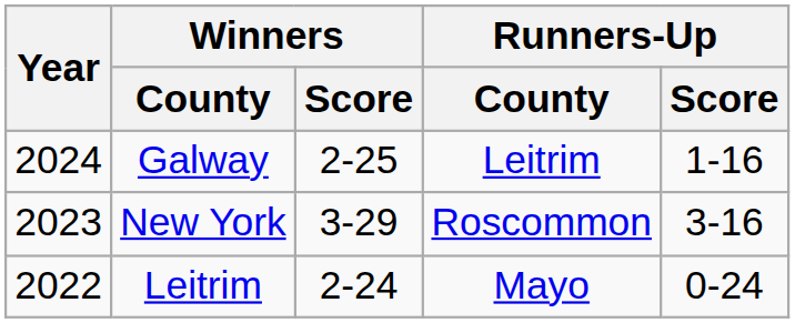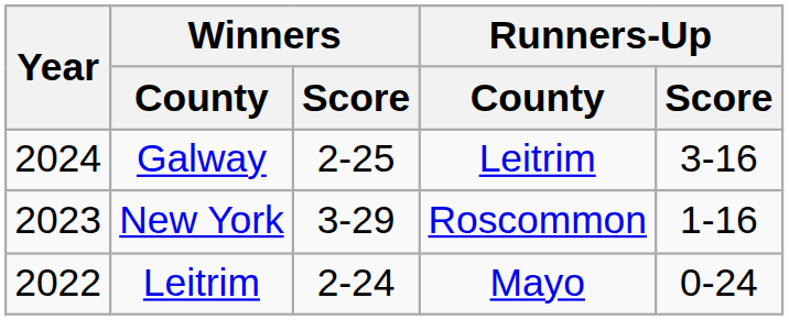 <table class="wikitable sortable" style="text-align:center;">
 <tr>
 <th rowspan="2">Year</th>
 <th colspan="2">Winners</th>
 <th colspan="2">Runners-Up</th>
 </tr>
 <tr>
 <th>County</th>
 <th>Score</th>
 <th>County</th>
 <th>Score</th>
 </tr>
 <tr>
 <td>2024</td>
 <td><a href='#'>Galway</a></td>
 <td>2-25</td>
 <td><a href='#'>Leitrim</a></td>
-<td>1-16</td>
+<td>3-16</td>
 </tr>
 <tr>
 <td>2023</td>
 <td><a href='#'>New York</a></td>
 <td>3-29</td>
 <td><a href='#'>Roscommon</a></td>
-<td>3-16</td>
+<td>1-16</td>
 </tr>
 <tr>
 <td>2022</td>
 <td><a href='#'>Leitrim</a></td>
 <td>2-24</td>
 <td><a href='#'>Mayo</a></td>
 <td>0-24</td>
 </tr>
 </table>
